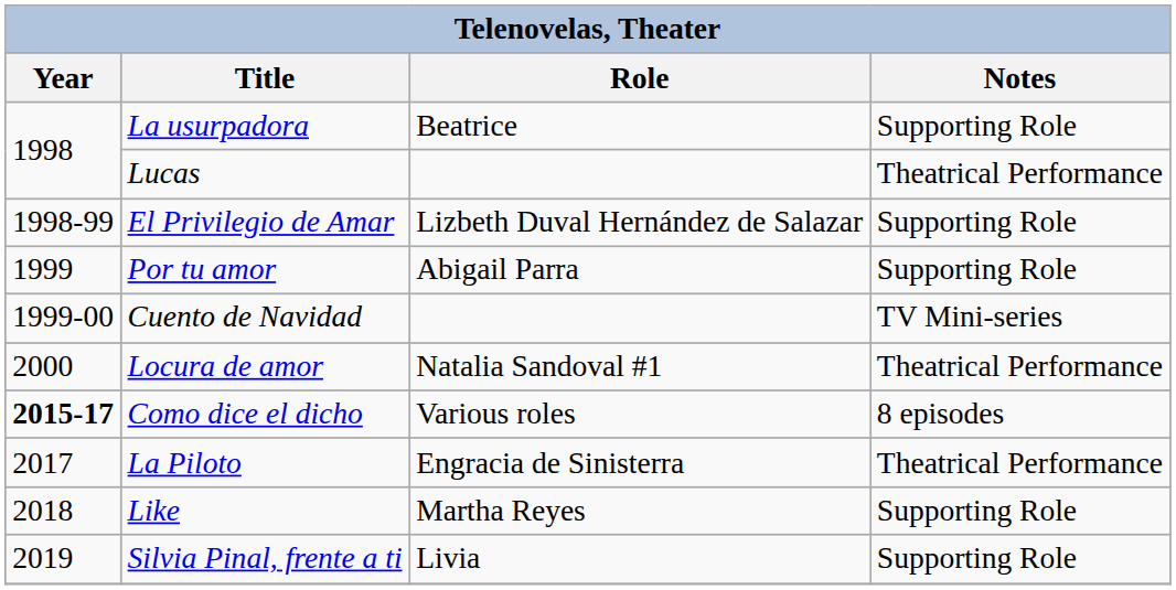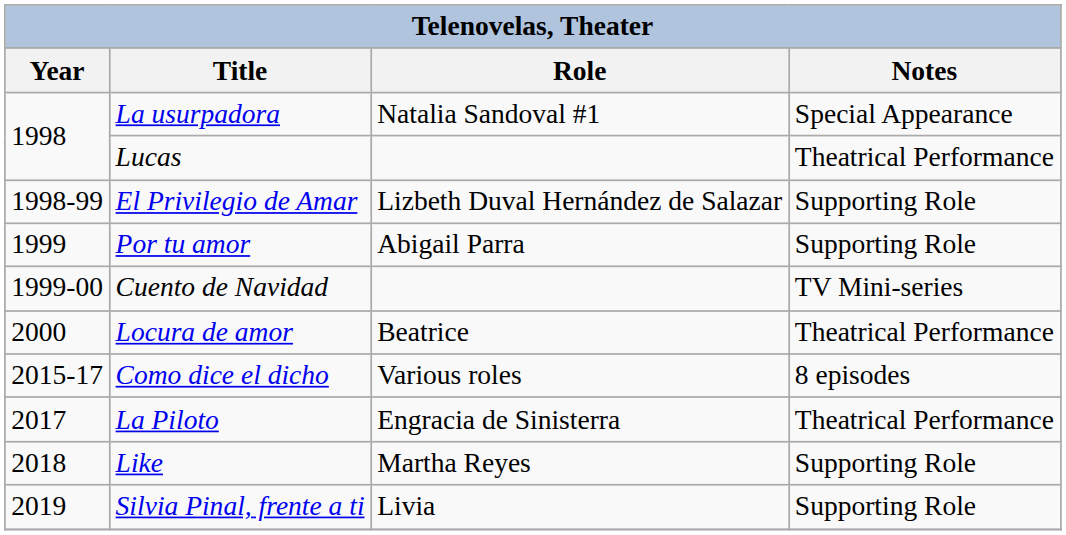 <table class="wikitable">
 <tr>
 <th colspan="5" style="background:LightSteelBlue;">Telenovelas, Theater</th>
 </tr>
 <tr>
 <th>Year</th>
 <th>Title</th>
 <th>Role</th>
 <th>Notes</th>
 </tr>
 <tr>
 <td rowspan=2>1998</td>
 <td><em><a href='#'>La usurpadora</a></em></td>
-<td>Beatrice</td>
-<td>Supporting Role</td>
+<td>Natalia Sandoval #1</td>
+<td>Special Appearance</td>
 </tr>
 <tr>
 <td><em>Lucas</em></td>
 <td></td>
 <td>Theatrical Performance</td>
 </tr>
 <tr>
 <td>1998-99</td>
 <td><em><a href='#'>El Privilegio de Amar</a></em></td>
 <td>Lizbeth Duval Hernández de Salazar</td>
 <td>Supporting Role</td>
 </tr>
 <tr>
 <td>1999</td>
 <td><em><a href='#'>Por tu amor</a></em></td>
 <td>Abigail Parra</td>
 <td>Supporting Role</td>
 </tr>
 <tr>
 <td>1999-00</td>
 <td><em>Cuento de Navidad</em></td>
 <td></td>
 <td>TV Mini-series</td>
 </tr>
 <tr>
 <td>2000</td>
 <td><em><a href='#'>Locura de amor</a></em></td>
-<td>Natalia Sandoval #1</td>
+<td>Beatrice</td>
 <td>Theatrical Performance</td>
 </tr>
 <tr>
-<td><strong>2015-17</strong></td>
+<td>2015-17</td>
 <td><em><a href='#'>Como dice el dicho</a></em></td>
 <td>Various roles</td>
 <td>8 episodes</td>
 </tr>
 <tr>
 <td>2017</td>
 <td><em><a href='#'>La Piloto</a></em></td>
 <td>Engracia de Sinisterra</td>
 <td>Theatrical Performance</td>
 </tr>
 <tr>
 <td>2018</td>
 <td><em><a href='#'>Like</a></em></td>
 <td>Martha Reyes</td>
 <td>Supporting Role</td>
 </tr>
 <tr>
 <td>2019</td>
 <td><em><a href='#'>Silvia Pinal, frente a ti</a></em></td>
 <td>Livia</td>
 <td>Supporting Role</td>
 </tr>
 <tr>
 </tr>
 </table>
